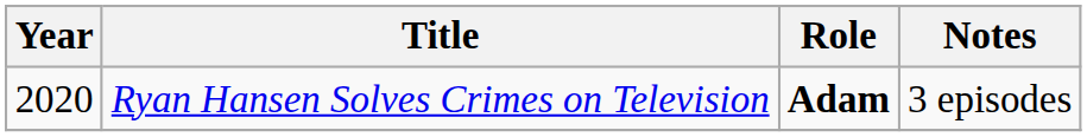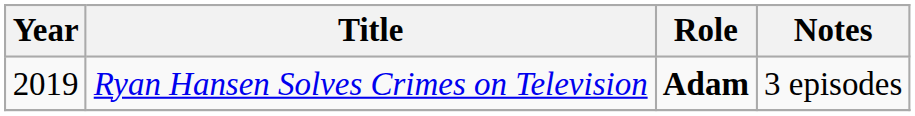 <table class="wikitable">
 <tr>
 <th>Year</th>
 <th>Title</th>
 <th>Role</th>
 <th>Notes</th>
 </tr>
 <tr>
-<td>2020</td>
+<td>2019</td>
 <td><em><a href='#'>Ryan Hansen Solves Crimes on Television</a></em></td>
 <td><strong>Adam</strong></td>
 <td>3 episodes</td>
 </tr>
 <tr>
 </tr>
 </table>
